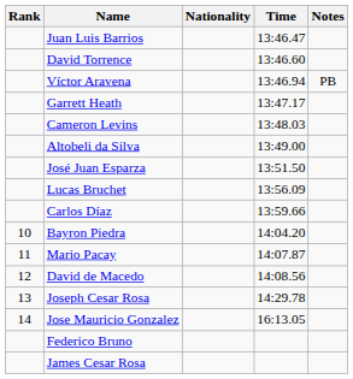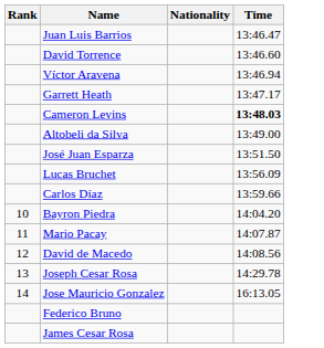 <table class="wikitable sortable" style="text-align:center">
 <tr>
 <th>Rank</th>
 <th>Name</th>
 <th>Nationality</th>
 <th>Time</th>
-<th>Notes</th>
 </tr>
 <tr>
 <td></td>
 <td align=left><a href='#'>Juan Luis Barrios</a></td>
 <td align=left></td>
 <td>13:46.47</td>
-<td></td>
 </tr>
 <tr>
 <td></td>
 <td align=left><a href='#'>David Torrence</a></td>
 <td align=left></td>
 <td>13:46.60</td>
-<td></td>
 </tr>
 <tr>
 <td></td>
 <td align=left><a href='#'>Víctor Aravena</a></td>
 <td align=left></td>
 <td>13:46.94</td>
-<td>PB</td>
 </tr>
 <tr>
 <td></td>
 <td align=left><a href='#'>Garrett Heath</a></td>
 <td align=left></td>
 <td>13:47.17</td>
-<td></td>
 </tr>
 <tr>
 <td></td>
 <td align=left><a href='#'>Cameron Levins</a></td>
 <td align=left></td>
-<td>13:48.03</td>
-<td></td>
+<td><strong>13:48.03</strong></td>
 </tr>
 <tr>
 <td></td>
 <td align=left><a href='#'>Altobeli da Silva</a></td>
 <td align=left></td>
 <td>13:49.00</td>
-<td></td>
 </tr>
 <tr>
 <td></td>
 <td align=left><a href='#'>José Juan Esparza</a></td>
 <td align=left></td>
 <td>13:51.50</td>
-<td></td>
 </tr>
 <tr>
 <td></td>
 <td align=left><a href='#'>Lucas Bruchet</a></td>
 <td align=left></td>
 <td>13:56.09</td>
-<td></td>
 </tr>
 <tr>
 <td></td>
 <td align=left><a href='#'>Carlos Díaz</a></td>
 <td align=left></td>
 <td>13:59.66</td>
-<td></td>
 </tr>
 <tr>
 <td>10</td>
 <td align=left><a href='#'>Bayron Piedra</a></td>
 <td align=left></td>
 <td>14:04.20</td>
-<td></td>
 </tr>
 <tr>
 <td>11</td>
 <td align=left><a href='#'>Mario Pacay</a></td>
 <td align=left></td>
 <td>14:07.87</td>
-<td></td>
 </tr>
 <tr>
 <td>12</td>
 <td align=left><a href='#'>David de Macedo</a></td>
 <td align=left></td>
 <td>14:08.56</td>
-<td></td>
 </tr>
 <tr>
 <td>13</td>
 <td align=left><a href='#'>Joseph Cesar Rosa</a></td>
 <td align=left></td>
 <td>14:29.78</td>
-<td></td>
 </tr>
 <tr>
 <td>14</td>
 <td align=left><a href='#'>Jose Mauricio Gonzalez</a></td>
 <td align=left></td>
 <td>16:13.05</td>
-<td></td>
 </tr>
 <tr>
 <td></td>
 <td align=left><a href='#'>Federico Bruno</a></td>
 <td align=left></td>
-<td></td>
 <td></td>
 </tr>
 <tr>
 <td></td>
 <td align=left><a href='#'>James Cesar Rosa</a></td>
 <td align=left></td>
 <td></td>
-<td></td>
 </tr>
 </table>
